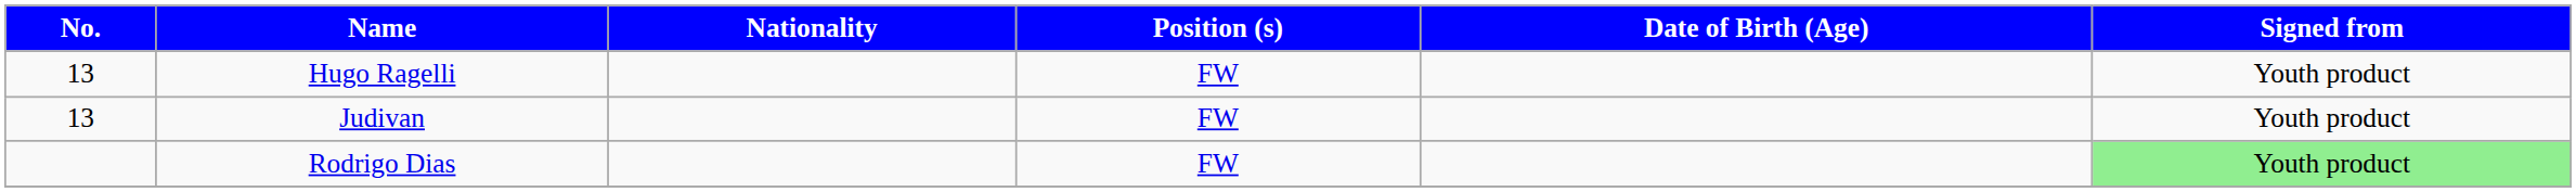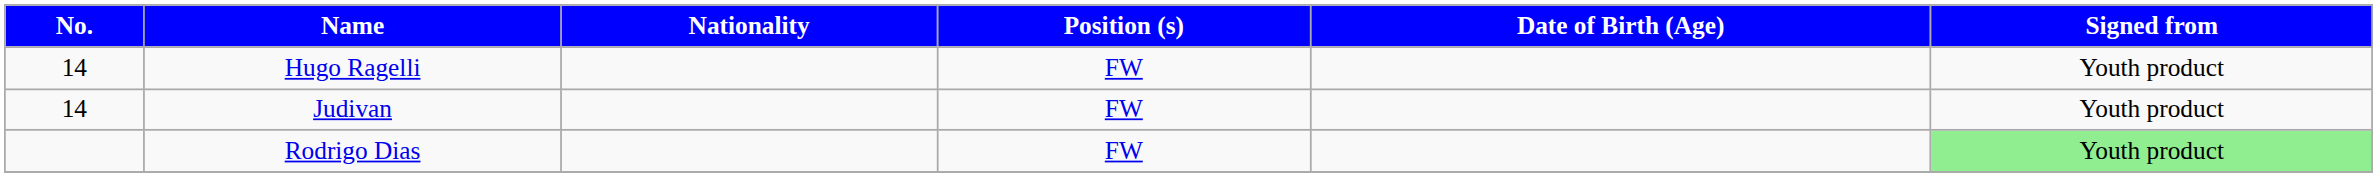 <table class="wikitable" style="text-align:center; font-size:90%; width:85%;">
 <tr>
 <th style="background:#00f; color:white; text-align:center;">No.</th>
 <th style="background:#00f; color:white; text-align:center;">Name</th>
 <th style="background:#00f; color:white; text-align:center;">Nationality</th>
 <th style="background:#00f; color:white; text-align:center;">Position (s)</th>
 <th style="background:#00f; color:white; text-align:center;">Date of Birth (Age)</th>
 <th style="background:#00f; color:white; text-align:center;">Signed from</th>
 </tr>
 <tr>
-<td>13</td>
+<td>14</td>
 <td><a href='#'>Hugo Ragelli</a></td>
 <td></td>
 <td><a href='#'>FW</a></td>
 <td></td>
 <td>Youth product</td>
 </tr>
 <tr>
-<td>13</td>
+<td>14</td>
 <td><a href='#'>Judivan</a></td>
 <td></td>
 <td><a href='#'>FW</a></td>
 <td></td>
 <td>Youth product</td>
 </tr>
 <tr>
 <td></td>
 <td><a href='#'>Rodrigo Dias</a></td>
 <td></td>
 <td><a href='#'>FW</a></td>
 <td></td>
 <td style="background: lightgreen;">Youth product</td>
 </tr>
 <tr>
 </tr>
 </table>
